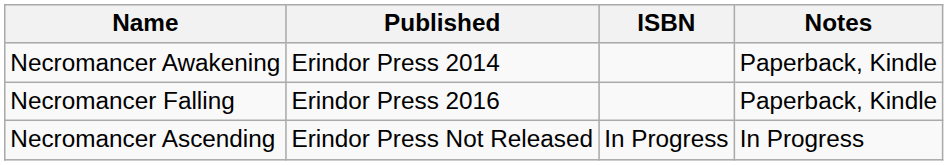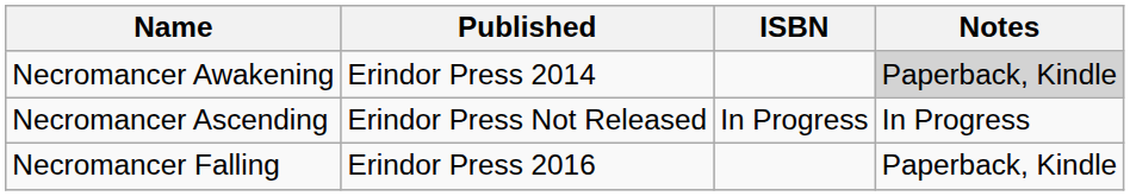 <table class="wikitable sortable" id="noveltable" border="1">
 <tr>
 <th>Name</th>
 <th>Published</th>
 <th>ISBN</th>
 <th>Notes</th>
 </tr>
 <tr>
 <td>Necromancer Awakening</td>
 <td>Erindor Press 2014</td>
 <td></td>
-<td>Paperback, Kindle</td>
+<td style="background: lightgrey;">Paperback, Kindle</td>
+</tr>
+<tr>
+<td>Necromancer Ascending</td>
+<td>Erindor Press Not Released</td>
+<td>In Progress</td>
+<td>In Progress</td>
 </tr>
 <tr>
 <td>Necromancer Falling</td>
 <td>Erindor Press  2016</td>
 <td></td>
 <td>Paperback, Kindle</td>
 </tr>
-<tr>
-<td>Necromancer Ascending</td>
-<td>Erindor Press Not Released</td>
-<td>In Progress</td>
-<td>In Progress</td>
-</tr>
 </table>
